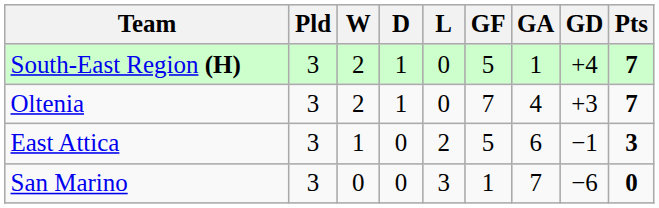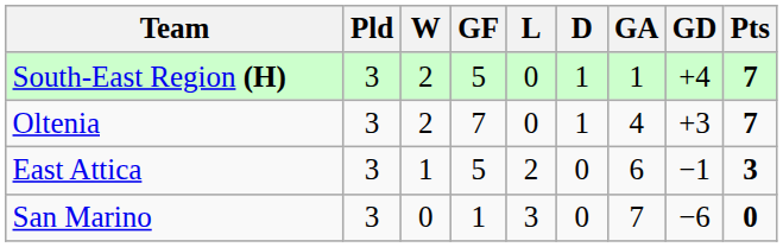 <table class="wikitable" style="text-align:center;">
 <tr>
 <th width=175>Team</th>
 <th width=20 abbr="Played">Pld</th>
 <th width=20 abbr="Won">W</th>
+<th width=20 abbr="Goals for">GF</th>
+<th width=20 abbr="Lost">L</th>
 <th width=20 abbr="Drawn">D</th>
-<th width=20 abbr="Lost">L</th>
-<th width=20 abbr="Goals for">GF</th>
 <th width=20 abbr="Goals against">GA</th>
 <th width=20 abbr="Goal difference">GD</th>
 <th width=20 abbr="Points">Pts</th>
 </tr>
 <tr bgcolor=#ccffcc>
 <td align=left> <a href='#'>South-East Region</a> <strong>(H)</strong></td>
 <td>3</td>
 <td>2</td>
+<td>5</td>
+<td>0</td>
 <td>1</td>
-<td>0</td>
-<td>5</td>
 <td>1</td>
 <td>+4</td>
 <td><strong>7</strong></td>
 </tr>
 <tr>
 <td align=left> <a href='#'>Oltenia</a></td>
 <td>3</td>
 <td>2</td>
+<td>7</td>
+<td>0</td>
 <td>1</td>
-<td>0</td>
-<td>7</td>
 <td>4</td>
 <td>+3</td>
 <td><strong>7</strong></td>
 </tr>
 <tr>
 <td align=left> <a href='#'>East Attica</a></td>
 <td>3</td>
 <td>1</td>
+<td>5</td>
+<td>2</td>
 <td>0</td>
-<td>2</td>
-<td>5</td>
 <td>6</td>
 <td>−1</td>
 <td><strong>3</strong></td>
 </tr>
 <tr>
 <td align=left> <a href='#'>San Marino</a></td>
 <td>3</td>
 <td>0</td>
+<td>1</td>
+<td>3</td>
 <td>0</td>
-<td>3</td>
-<td>1</td>
 <td>7</td>
 <td>−6</td>
 <td><strong>0</strong></td>
 </tr>
 </table>
